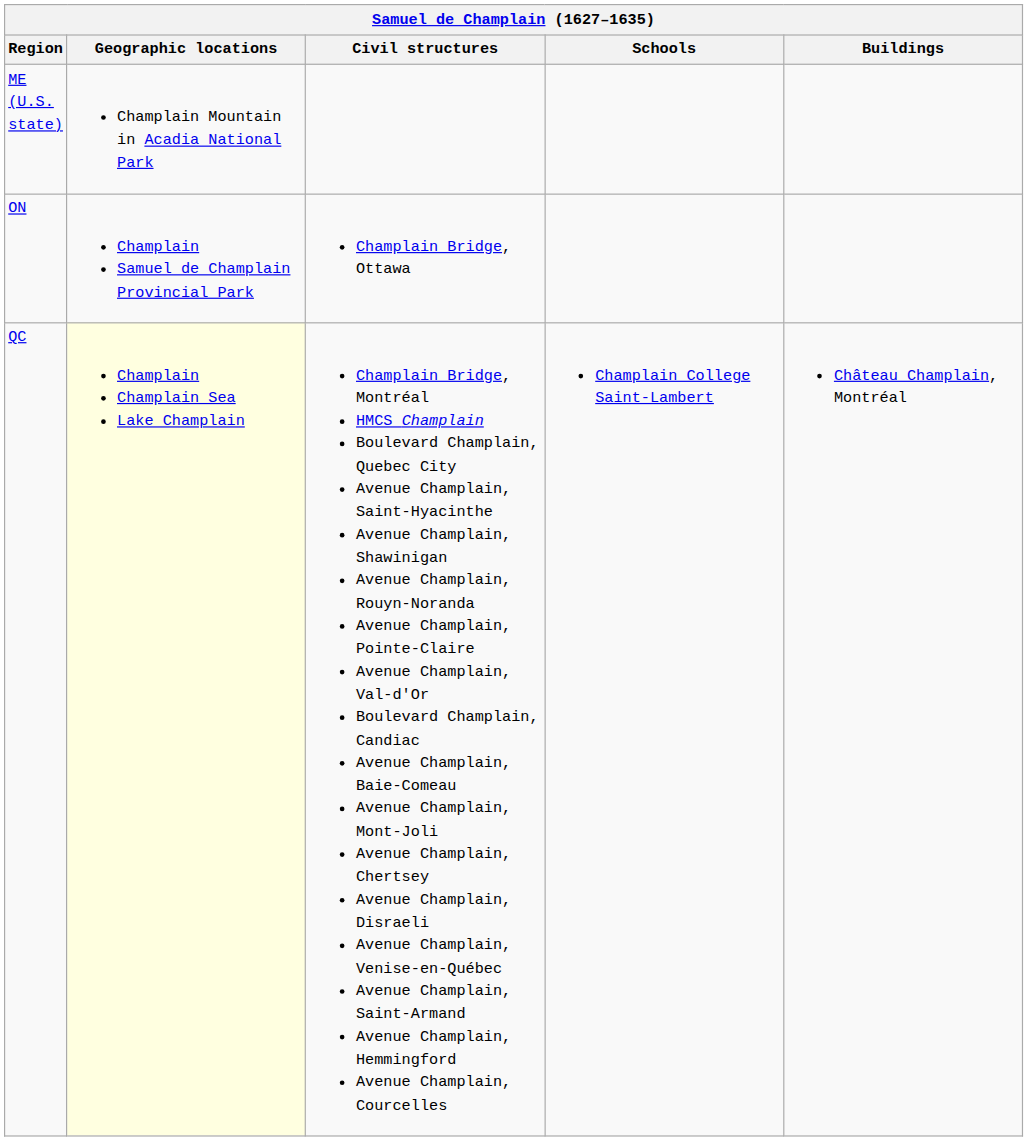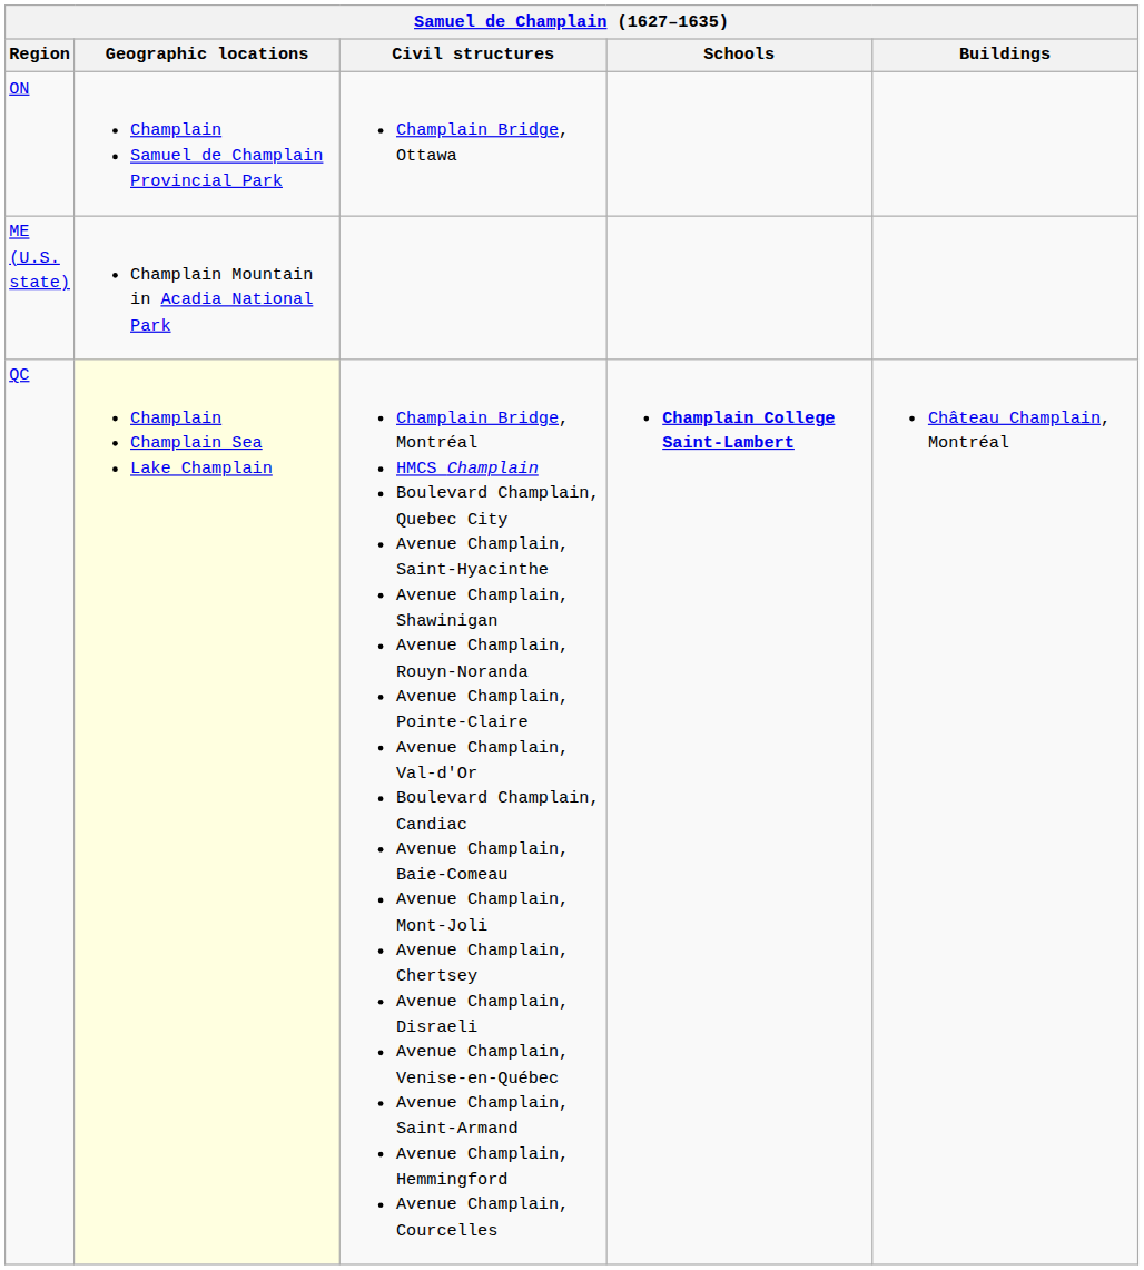 <table class="wikitable" style="font-size:1.00em; line-height:1.5em;">
 <tr>
 <th colspan="5"> <a href='#'>Samuel de Champlain</a> (1627–1635)</th>
 </tr>
 <tr>
 <th width="5%">Region</th>
 <th width="23.75%">Geographic locations</th>
 <th width="23.75%">Civil structures</th>
 <th width="23.75%">Schools</th>
 <th width="23.75%">Buildings</th>
 </tr>
 <tr>
+<td align=left valign=top> <a href='#'>ON</a></td>
+<td align=left valign=top><br><ul><li><a href='#'>Champlain</a></li><li><a href='#'>Samuel de Champlain Provincial Park</a></li></ul></td>
+<td align=left valign=top><br><ul><li><a href='#'>Champlain Bridge</a>, Ottawa</li></ul></td>
+<td></td>
+<td></td>
+</tr>
+<tr>
 <td align=left valign=top> <a href='#'>ME (U.S. state)</a></td>
 <td align=left valign=top><br><ul><li>Champlain Mountain in <a href='#'>Acadia National Park</a></li></ul></td>
 <td></td>
 <td></td>
 <td></td>
 </tr>
 <tr>
-<td align=left valign=top> <a href='#'>ON</a></td>
-<td align=left valign=top><br><ul><li><a href='#'>Champlain</a></li><li><a href='#'>Samuel de Champlain Provincial Park</a></li></ul></td>
-<td align=left valign=top><br><ul><li><a href='#'>Champlain Bridge</a>, Ottawa</li></ul></td>
-<td></td>
-<td></td>
-</tr>
-<tr>
 <td align=left valign=top> <a href='#'>QC</a></td>
 <td align=left valign=top style="background: lightyellow;"><br><ul><li><a href='#'>Champlain</a></li><li><a href='#'>Champlain Sea</a></li><li><a href='#'>Lake Champlain</a></li></ul></td>
 <td align=left valign=top><br><ul><li><a href='#'>Champlain Bridge</a>, Montréal</li><li><a href='#'>HMCS <em>Champlain</em></a></li><li>Boulevard Champlain, Quebec City</li><li>Avenue Champlain, Saint-Hyacinthe</li><li>Avenue Champlain, Shawinigan</li><li>Avenue Champlain, Rouyn-Noranda</li><li>Avenue Champlain, Pointe-Claire</li><li>Avenue Champlain, Val-d'Or</li><li>Boulevard Champlain, Candiac</li><li>Avenue Champlain, Baie-Comeau</li><li>Avenue Champlain, Mont-Joli</li><li>Avenue Champlain, Chertsey</li><li>Avenue Champlain, Disraeli</li><li>Avenue Champlain, Venise-en-Québec</li><li>Avenue Champlain, Saint-Armand</li><li>Avenue Champlain, Hemmingford</li><li>Avenue Champlain, Courcelles</li></ul></td>
-<td align=left valign=top><br><ul><li><a href='#'>Champlain College Saint-Lambert</a></li></ul></td>
+<td align=left valign=top><strong><br><ul><li><a href='#'>Champlain College Saint-Lambert</a></li></ul></strong></td>
 <td align=left valign=top><br><ul><li><a href='#'>Château Champlain</a>, Montréal</li></ul></td>
 </tr>
 </table>
